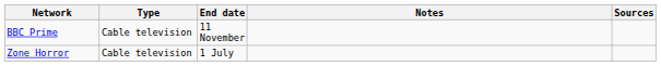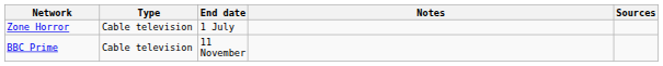 <table class="wikitable">
 <tr>
 <th style="text-align:center; width:125px">Network</th>
 <th style="text-align:center; width:130px">Type</th>
 <th style="text-align:center; width:60px">End date</th>
 <th style="text-align:center; width:500px">Notes</th>
 <th style="text-align:center; width:30px">Sources</th>
 </tr>
 <tr>
+<td><a href='#'>Zone Horror</a></td>
+<td>Cable television</td>
+<td>1 July</td>
+<td></td>
+<td></td>
+</tr>
+<tr>
 <td><a href='#'>BBC Prime</a></td>
 <td>Cable television</td>
 <td>11 November</td>
 <td></td>
 <td></td>
 </tr>
-<tr>
-<td><a href='#'>Zone Horror</a></td>
-<td>Cable television</td>
-<td>1 July</td>
-<td></td>
-<td></td>
-</tr>
 </table>
